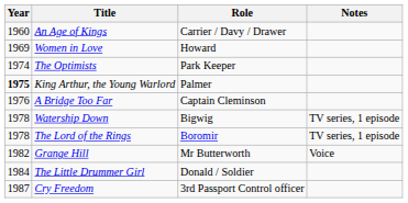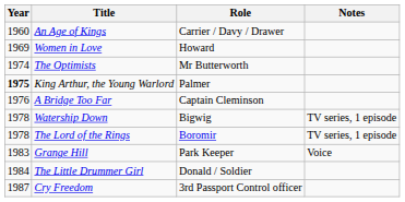 <table class="wikitable">
 <tr>
 <th>Year</th>
 <th>Title</th>
 <th>Role</th>
 <th>Notes</th>
 </tr>
 <tr>
 <td>1960</td>
 <td><em><a href='#'>An Age of Kings</a></em></td>
 <td>Carrier / Davy / Drawer</td>
 <td></td>
 </tr>
 <tr>
 <td>1969</td>
 <td><em><a href='#'>Women in Love</a></em></td>
 <td>Howard</td>
 <td></td>
 </tr>
 <tr>
 <td>1974</td>
 <td><em><a href='#'>The Optimists</a></em></td>
-<td>Park Keeper</td>
+<td>Mr Butterworth</td>
 <td></td>
 </tr>
 <tr>
 <td><strong>1975</strong></td>
 <td><em>King Arthur, the Young Warlord</em></td>
 <td>Palmer</td>
 <td></td>
 </tr>
 <tr>
 <td>1976</td>
 <td><em><a href='#'>A Bridge Too Far</a></em></td>
 <td>Captain Cleminson</td>
 <td></td>
 </tr>
 <tr>
 <td>1978</td>
 <td><em><a href='#'>Watership Down</a></em></td>
 <td>Bigwig</td>
 <td>TV series, 1 episode</td>
 </tr>
 <tr>
 <td>1978</td>
 <td><em><a href='#'>The Lord of the Rings</a></em></td>
 <td><a href='#'>Boromir</a></td>
 <td>TV series, 1 episode</td>
 </tr>
 <tr>
-<td>1982</td>
+<td>1983</td>
 <td><em><a href='#'>Grange Hill</a></em></td>
-<td>Mr Butterworth</td>
+<td>Park Keeper</td>
 <td>Voice</td>
 </tr>
 <tr>
 <td>1984</td>
 <td><em><a href='#'>The Little Drummer Girl</a></em></td>
 <td>Donald / Soldier</td>
 <td></td>
 </tr>
 <tr>
 <td>1987</td>
 <td><em><a href='#'>Cry Freedom</a></em></td>
 <td>3rd Passport Control officer</td>
 <td></td>
 </tr>
 </table>
